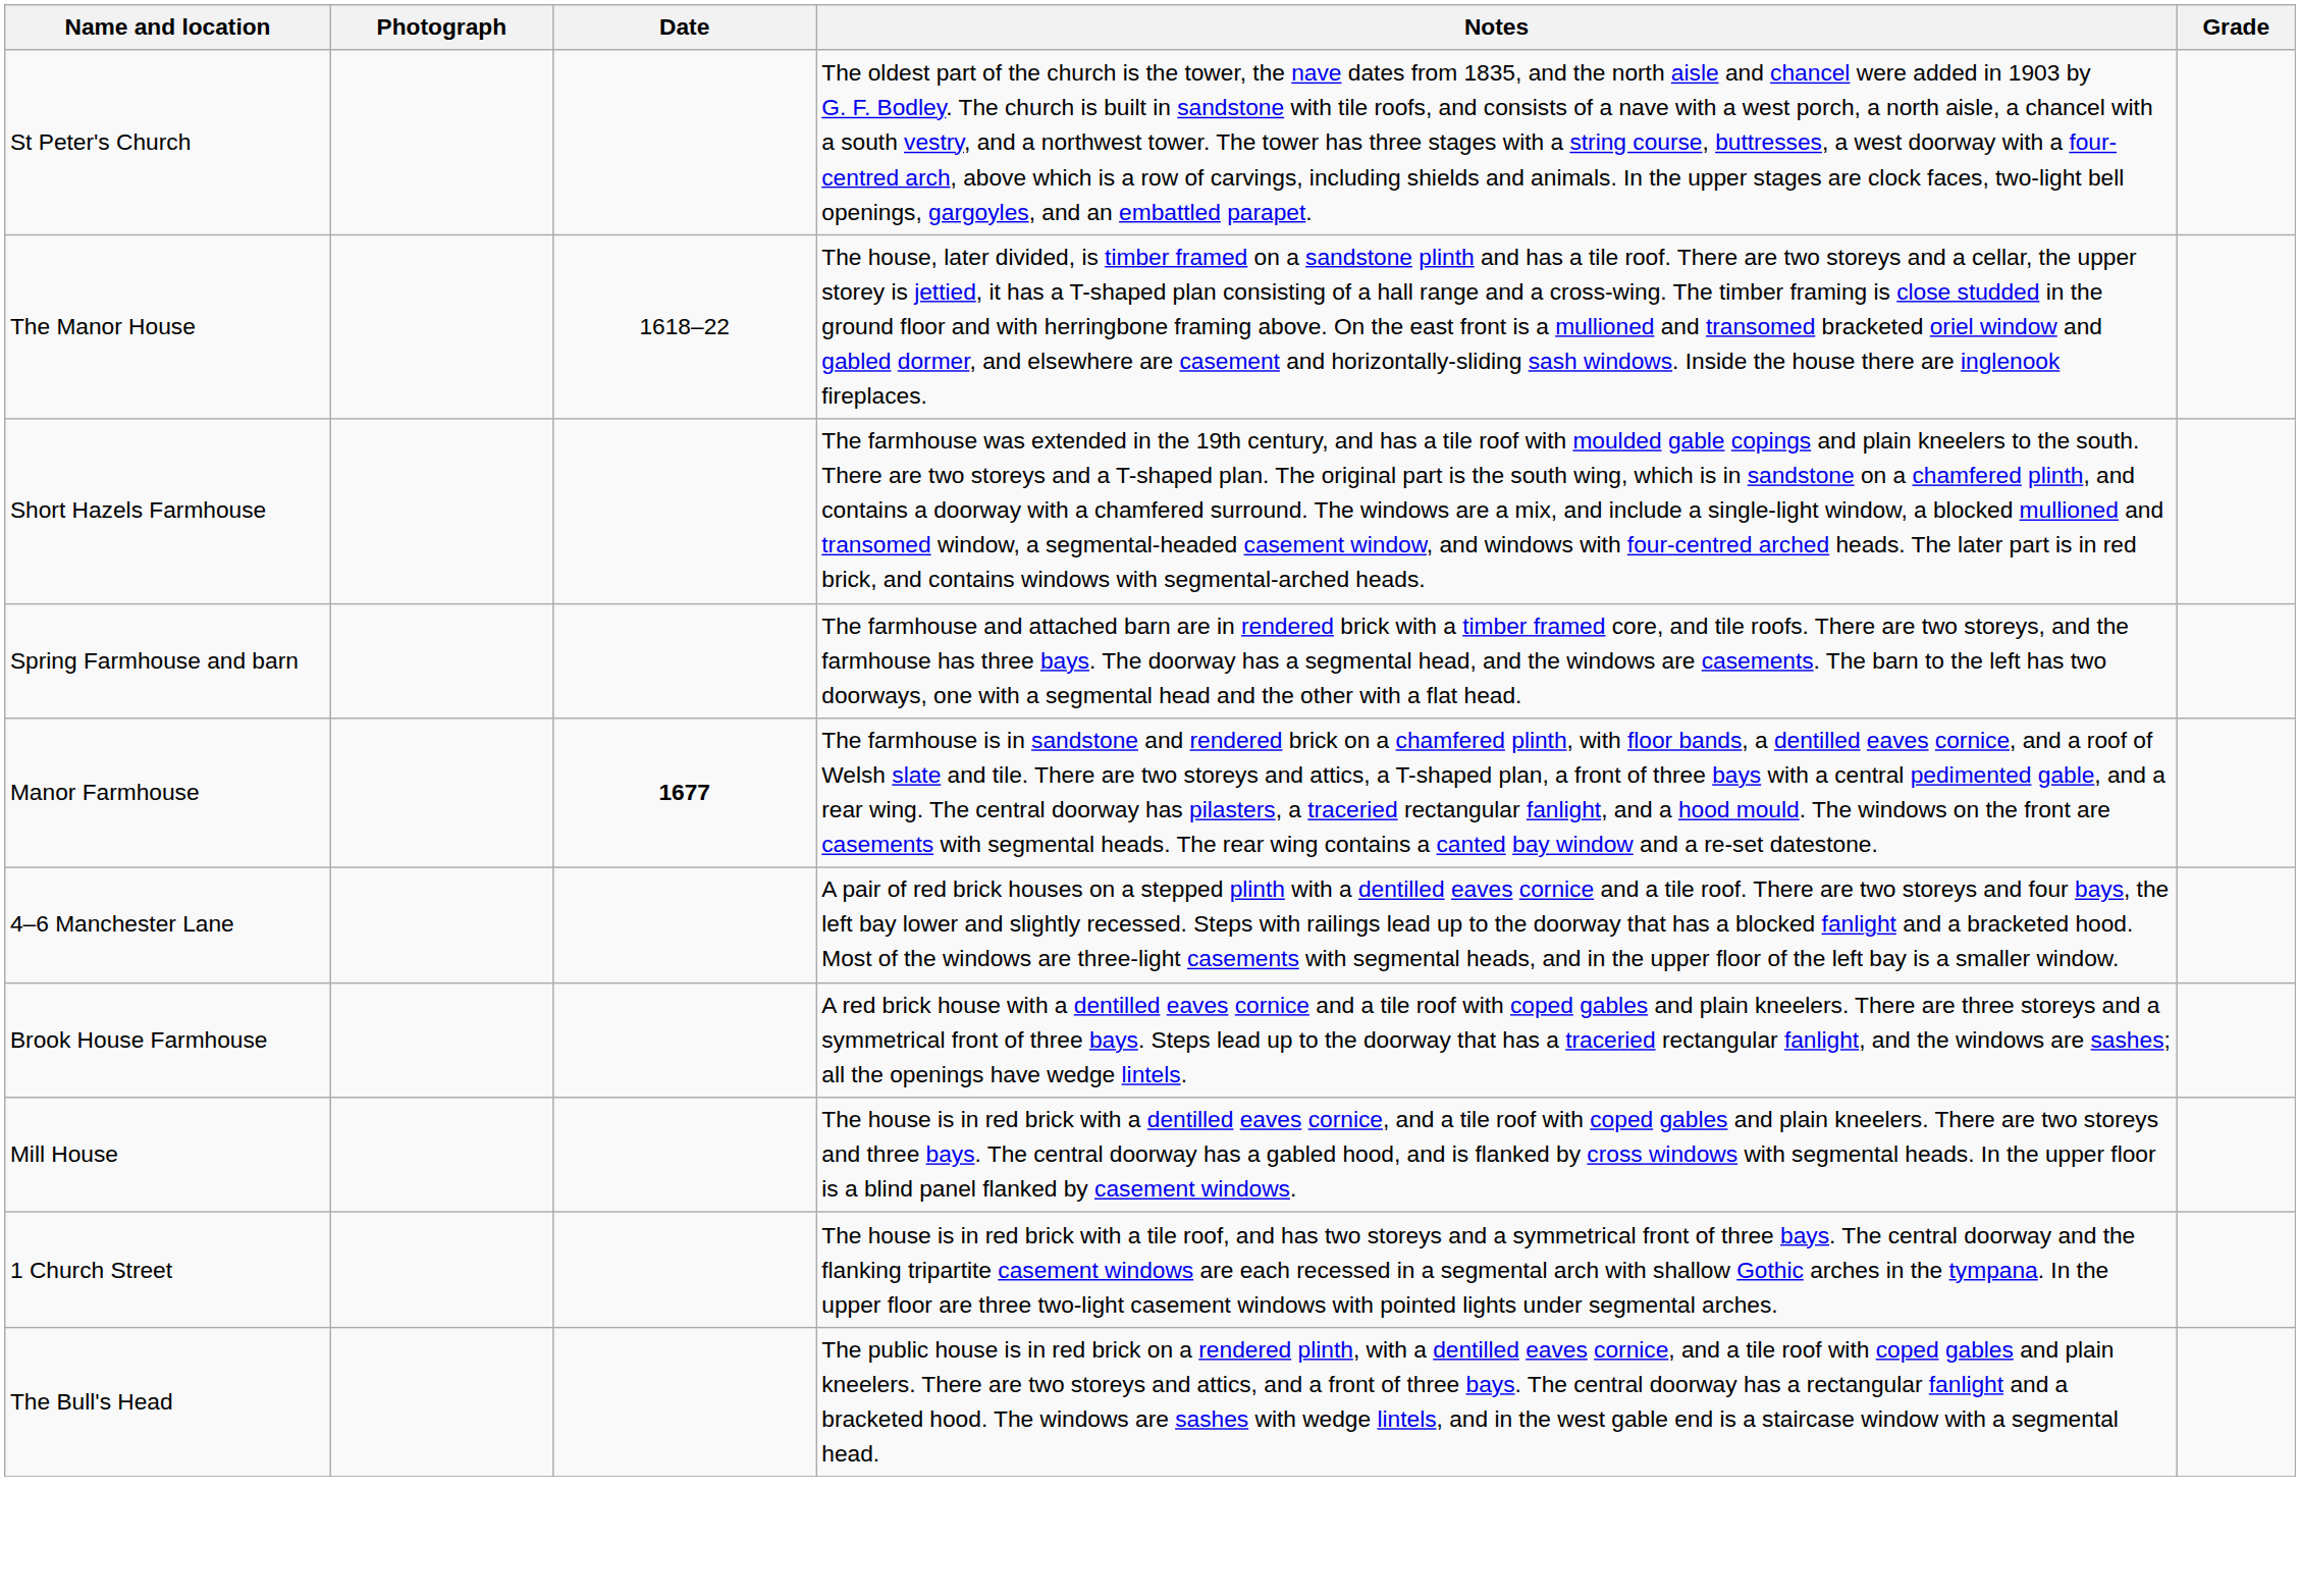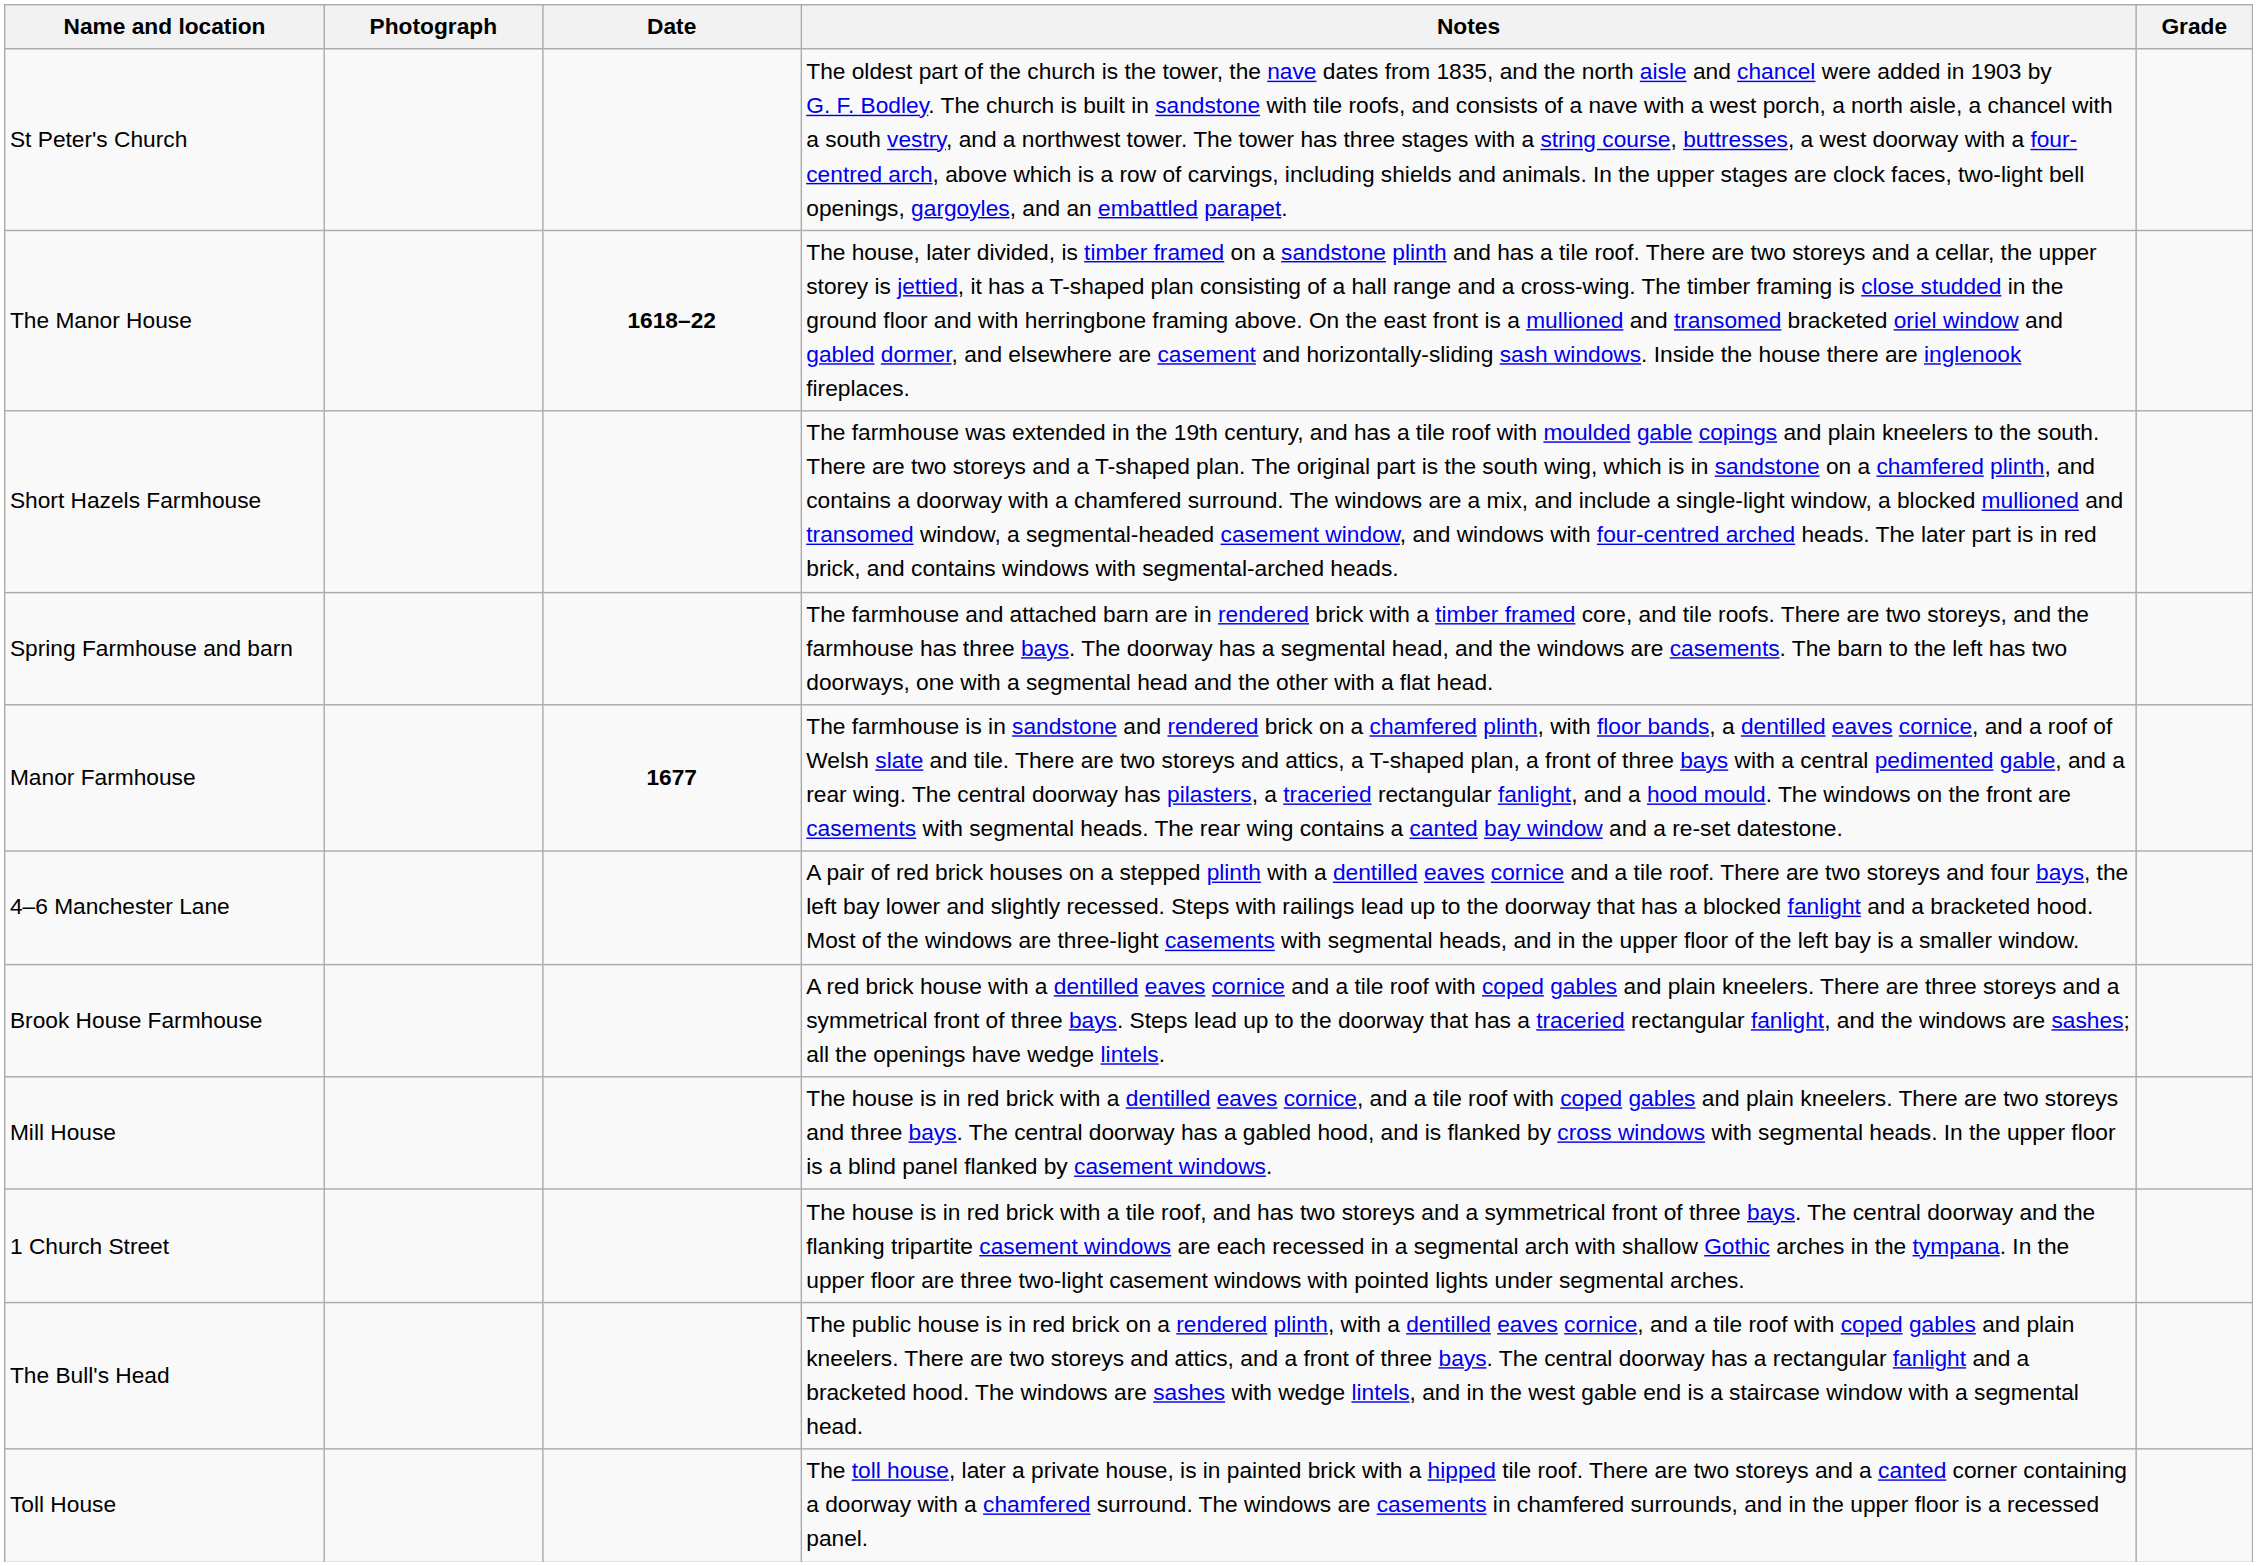 <table class="wikitable sortable plainrowheaders" style="width:100%; border:0; text-align:left; line-height:150%;">
 <tr>
 <th scope="col"  style="width:150px">Name and location</th>
 <th scope="col"  style="width:100px" class="unsortable">Photograph</th>
 <th scope="col"  style="width:120px">Date</th>
 <th scope="col"  style="width:650px" class="unsortable">Notes</th>
 <th scope="col"  style="width:50px">Grade</th>
 </tr>
 <tr>
 <td>St Peter's Church<br><small></small></td>
 <td></td>
 <td align="center"></td>
 <td>The oldest part of the church is the tower, the <a href='#'>nave</a> dates from 1835, and the north <a href='#'>aisle</a> and <a href='#'>chancel</a> were added in 1903 by <a href='#'>G. F. Bodley</a>.  The church is built in <a href='#'>sandstone</a> with tile roofs, and consists of a nave with a west porch, a north aisle, a chancel with a south <a href='#'>vestry</a>, and a northwest tower.  The tower has three stages with a <a href='#'>string course</a>, <a href='#'>buttresses</a>, a west doorway with a <a href='#'>four-centred arch</a>, above which is a row of carvings, including shields and animals.  In the upper stages are clock faces, two-light bell openings, <a href='#'>gargoyles</a>, and an <a href='#'>embattled</a> <a href='#'>parapet</a>.</td>
 <td align="center" ></td>
 </tr>
 <tr>
 <td>The Manor House<br><small></small></td>
 <td></td>
-<td align="center">1618–22</td>
+<td align="center"><strong>1618–22</strong></td>
 <td>The house, later divided, is <a href='#'>timber framed</a> on a <a href='#'>sandstone</a> <a href='#'>plinth</a> and has a tile roof.  There are two storeys and a cellar, the upper storey is <a href='#'>jettied</a>, it has a T-shaped plan consisting of a hall range and a cross-wing.  The timber framing is <a href='#'>close studded</a> in the ground floor and with herringbone framing above.  On the east front is a <a href='#'>mullioned</a> and <a href='#'>transomed</a> bracketed <a href='#'>oriel window</a> and <a href='#'>gabled</a> <a href='#'>dormer</a>, and elsewhere are <a href='#'>casement</a> and horizontally-sliding <a href='#'>sash windows</a>.  Inside the house there are <a href='#'>inglenook</a> fireplaces.</td>
 <td align="center" ></td>
 </tr>
 <tr>
 <td>Short Hazels Farmhouse<br><small></small></td>
 <td></td>
 <td align="center"></td>
 <td>The farmhouse was extended in the 19th century, and has a tile roof with <a href='#'>moulded</a> <a href='#'>gable</a> <a href='#'>copings</a> and plain kneelers to the south.  There are two storeys and a T-shaped plan.  The original part is the south wing, which is in <a href='#'>sandstone</a> on a <a href='#'>chamfered</a> <a href='#'>plinth</a>, and contains a doorway with a chamfered surround.  The windows are a mix, and include a single-light window, a blocked <a href='#'>mullioned</a> and <a href='#'>transomed</a> window, a segmental-headed <a href='#'>casement window</a>, and windows with <a href='#'>four-centred arched</a> heads.  The later part is in red brick, and contains windows with segmental-arched heads.</td>
 <td align="center" ></td>
 </tr>
 <tr>
 <td>Spring Farmhouse and barn<br><small></small></td>
 <td></td>
 <td align="center"></td>
 <td>The farmhouse and attached barn are in <a href='#'>rendered</a> brick with a <a href='#'>timber framed</a> core, and tile roofs.  There are two storeys, and the farmhouse has three <a href='#'>bays</a>.  The doorway has a segmental head, and the windows are <a href='#'>casements</a>.  The barn to the left has two doorways, one with a segmental head and the other with a flat head.</td>
 <td align="center" ></td>
 </tr>
 <tr>
 <td>Manor Farmhouse<br><small></small></td>
 <td></td>
 <td align="center"><strong>1677</strong></td>
 <td>The farmhouse is in <a href='#'>sandstone</a> and <a href='#'>rendered</a> brick on a <a href='#'>chamfered</a> <a href='#'>plinth</a>, with <a href='#'>floor bands</a>, a <a href='#'>dentilled</a> <a href='#'>eaves</a> <a href='#'>cornice</a>, and a roof of Welsh <a href='#'>slate</a> and tile.  There are two storeys and attics, a T-shaped plan, a front of three <a href='#'>bays</a> with a central <a href='#'>pedimented</a> <a href='#'>gable</a>, and a rear wing.  The central doorway has <a href='#'>pilasters</a>, a <a href='#'>traceried</a> rectangular <a href='#'>fanlight</a>, and a <a href='#'>hood mould</a>.  The windows on the front are <a href='#'>casements</a> with segmental heads.  The rear wing contains a <a href='#'>canted</a> <a href='#'>bay window</a> and a re-set datestone.</td>
 <td align="center" ></td>
 </tr>
 <tr>
 <td>4–6 Manchester Lane<br><small></small></td>
 <td></td>
 <td align="center"></td>
 <td>A pair of red brick houses on a stepped <a href='#'>plinth</a> with a <a href='#'>dentilled</a> <a href='#'>eaves</a> <a href='#'>cornice</a> and a tile roof.  There are two storeys and four <a href='#'>bays</a>, the left bay lower and slightly recessed.  Steps with railings lead up to the doorway that has a blocked <a href='#'>fanlight</a> and a bracketed hood.  Most of the windows are three-light <a href='#'>casements</a> with segmental heads, and in the upper floor of the left bay is a smaller window.</td>
 <td align="center" ></td>
 </tr>
 <tr>
 <td>Brook House Farmhouse<br><small></small></td>
 <td></td>
 <td align="center"></td>
 <td>A red brick house with a <a href='#'>dentilled</a> <a href='#'>eaves</a> <a href='#'>cornice</a> and a tile roof with <a href='#'>coped</a> <a href='#'>gables</a> and plain kneelers.  There are three storeys and a symmetrical front of three <a href='#'>bays</a>.  Steps lead up to the doorway that has a <a href='#'>traceried</a> rectangular <a href='#'>fanlight</a>, and the windows are <a href='#'>sashes</a>; all the openings have wedge <a href='#'>lintels</a>.</td>
 <td align="center" ></td>
 </tr>
 <tr>
 <td>Mill House<br><small></small></td>
 <td></td>
 <td align="center"></td>
 <td>The house is in red brick with a <a href='#'>dentilled</a> <a href='#'>eaves</a> <a href='#'>cornice</a>, and a tile roof with <a href='#'>coped</a> <a href='#'>gables</a> and plain kneelers.  There are two storeys and three <a href='#'>bays</a>.  The central doorway has a gabled hood, and is flanked by <a href='#'>cross windows</a> with segmental heads.  In the upper floor is a blind panel flanked by <a href='#'>casement windows</a>.</td>
 <td align="center" ></td>
 </tr>
 <tr>
 <td>1 Church Street<br><small></small></td>
 <td></td>
 <td align="center"></td>
 <td>The house is in red brick with a tile roof, and has two storeys and a symmetrical front of three <a href='#'>bays</a>.  The central doorway and the flanking tripartite <a href='#'>casement windows</a> are each recessed in a segmental arch with shallow <a href='#'>Gothic</a> arches in the <a href='#'>tympana</a>.  In the upper floor are three two-light casement windows with pointed lights under segmental arches.</td>
 <td align="center" ></td>
 </tr>
 <tr>
 <td>The Bull's Head<br><small></small></td>
 <td></td>
 <td align="center"></td>
 <td>The public house is in red brick on a <a href='#'>rendered</a> <a href='#'>plinth</a>, with a <a href='#'>dentilled</a> <a href='#'>eaves</a> <a href='#'>cornice</a>, and a tile roof with <a href='#'>coped</a> <a href='#'>gables</a> and plain kneelers.  There are two storeys and attics, and a front of three <a href='#'>bays</a>.  The central doorway has a rectangular <a href='#'>fanlight</a> and a bracketed hood.  The windows are <a href='#'>sashes</a> with wedge <a href='#'>lintels</a>, and in the west gable end is a staircase window with a segmental head.</td>
 <td align="center" ></td>
 </tr>
 <tr>
+<td>Toll House<br><small></small></td>
+<td></td>
+<td align="center"></td>
+<td>The <a href='#'>toll house</a>, later a private house, is in painted brick with a <a href='#'>hipped</a> tile roof.  There are two storeys and a <a href='#'>canted</a> corner containing a doorway with a <a href='#'>chamfered</a> surround.  The windows are <a href='#'>casements</a> in chamfered surrounds, and in the upper floor is a recessed panel.</td>
+<td align="center" ></td>
+</tr>
+<tr>
 </tr>
 </table>
